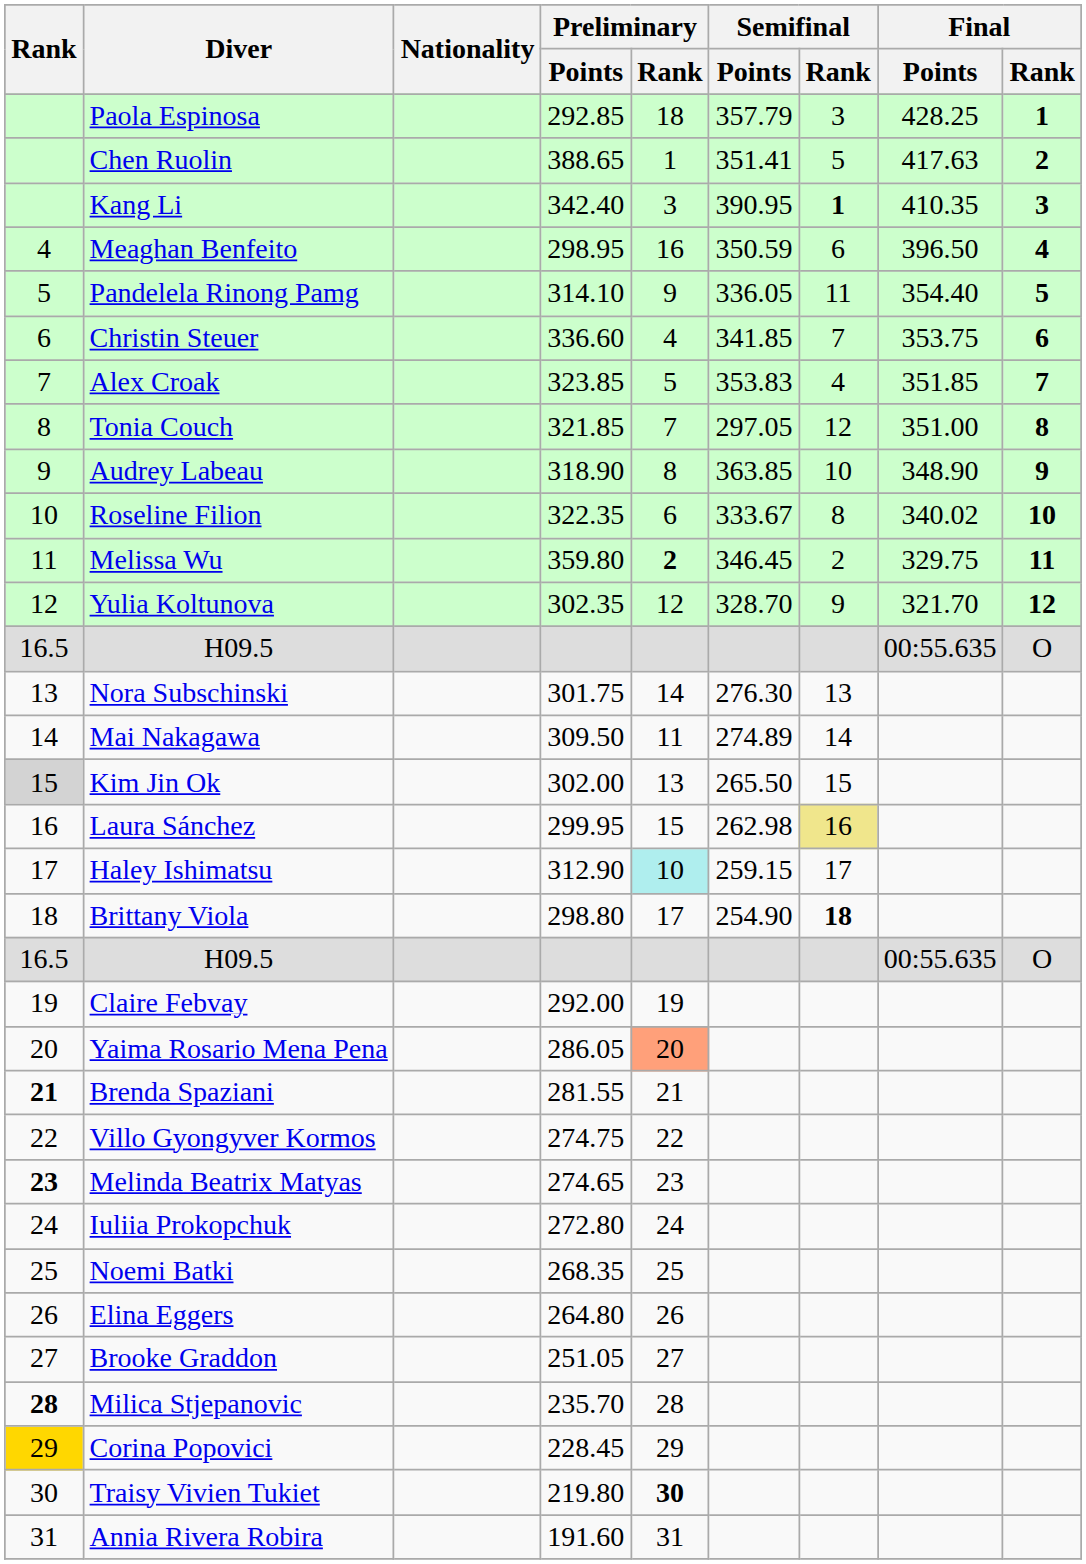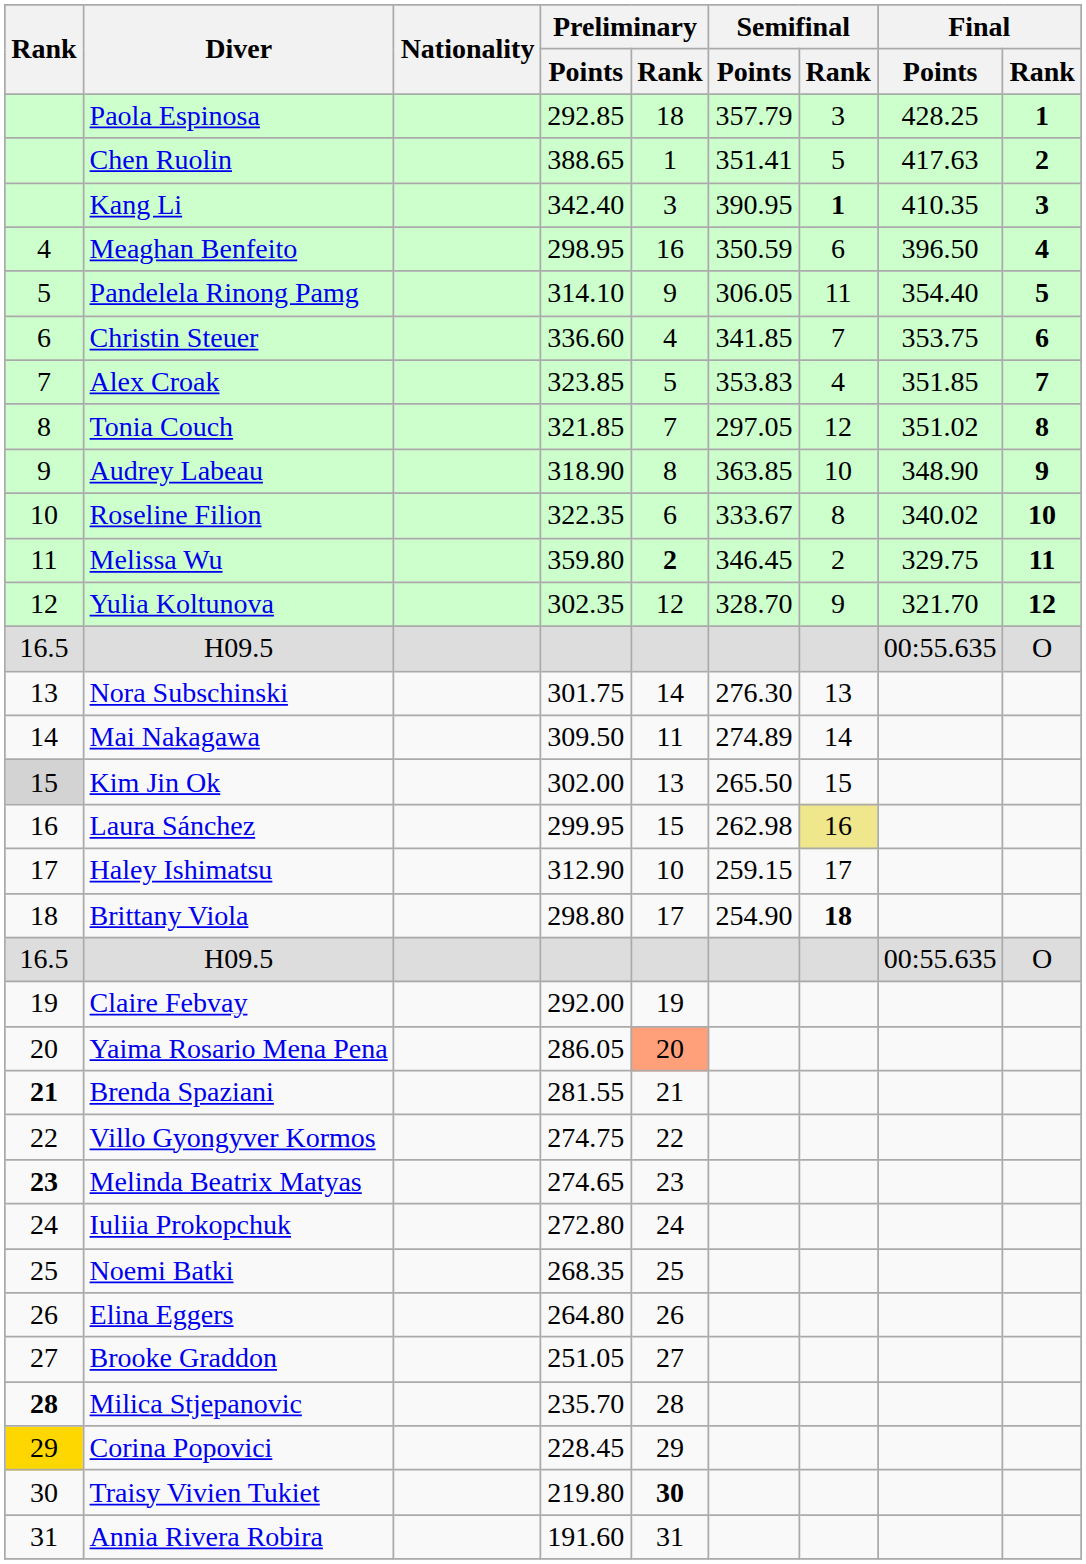 <table class="wikitable" style="text-align:center">
 <tr>
 <th rowspan="2">Rank</th>
 <th rowspan="2">Diver</th>
 <th rowspan="2">Nationality</th>
 <th colspan="2">Preliminary</th>
 <th colspan="2">Semifinal</th>
 <th colspan="2">Final</th>
 </tr>
 <tr>
 <th>Points</th>
 <th>Rank</th>
 <th>Points</th>
 <th>Rank</th>
 <th>Points</th>
 <th>Rank</th>
 </tr>
 <tr bgcolor=ccffcc>
 <td></td>
 <td align=left><a href='#'>Paola Espinosa</a></td>
 <td align=left></td>
 <td>292.85</td>
 <td>18</td>
 <td>357.79</td>
 <td>3</td>
 <td>428.25</td>
 <td><strong>1</strong></td>
 </tr>
 <tr bgcolor=ccffcc>
 <td></td>
 <td align=left><a href='#'>Chen Ruolin</a></td>
 <td align=left></td>
 <td>388.65</td>
 <td>1</td>
 <td>351.41</td>
 <td>5</td>
 <td>417.63</td>
 <td><strong>2</strong></td>
 </tr>
 <tr bgcolor=ccffcc>
 <td></td>
 <td align=left><a href='#'>Kang Li</a></td>
 <td align=left></td>
 <td>342.40</td>
 <td>3</td>
 <td>390.95</td>
 <td><strong>1</strong></td>
 <td>410.35</td>
 <td><strong>3</strong></td>
 </tr>
 <tr bgcolor=ccffcc>
 <td>4</td>
 <td align=left><a href='#'>Meaghan Benfeito</a></td>
 <td align=left></td>
 <td>298.95</td>
 <td>16</td>
 <td>350.59</td>
 <td>6</td>
 <td>396.50</td>
 <td><strong>4</strong></td>
 </tr>
 <tr bgcolor=ccffcc>
 <td>5</td>
 <td align=left><a href='#'>Pandelela Rinong Pamg</a></td>
 <td align=left></td>
 <td>314.10</td>
 <td>9</td>
-<td>336.05</td>
+<td>306.05</td>
 <td>11</td>
 <td>354.40</td>
 <td><strong>5</strong></td>
 </tr>
 <tr bgcolor=ccffcc>
 <td>6</td>
 <td align=left><a href='#'>Christin Steuer</a></td>
 <td align=left></td>
 <td>336.60</td>
 <td>4</td>
 <td>341.85</td>
 <td>7</td>
 <td>353.75</td>
 <td><strong>6</strong></td>
 </tr>
 <tr bgcolor=ccffcc>
 <td>7</td>
 <td align=left><a href='#'>Alex Croak</a></td>
 <td align=left></td>
 <td>323.85</td>
 <td>5</td>
 <td>353.83</td>
 <td>4</td>
 <td>351.85</td>
 <td><strong>7</strong></td>
 </tr>
 <tr bgcolor=ccffcc>
 <td>8</td>
 <td align=left><a href='#'>Tonia Couch</a></td>
 <td align=left></td>
 <td>321.85</td>
 <td>7</td>
 <td>297.05</td>
 <td>12</td>
-<td>351.00</td>
+<td>351.02</td>
 <td><strong>8</strong></td>
 </tr>
 <tr bgcolor=ccffcc>
 <td>9</td>
 <td align=left><a href='#'>Audrey Labeau</a></td>
 <td align=left></td>
 <td>318.90</td>
 <td>8</td>
 <td>363.85</td>
 <td>10</td>
 <td>348.90</td>
 <td><strong>9</strong></td>
 </tr>
 <tr bgcolor=ccffcc>
 <td>10</td>
 <td align=left><a href='#'>Roseline Filion</a></td>
 <td align=left></td>
 <td>322.35</td>
 <td>6</td>
 <td>333.67</td>
 <td>8</td>
 <td>340.02</td>
 <td><strong>10</strong></td>
 </tr>
 <tr bgcolor=ccffcc>
 <td>11</td>
 <td align=left><a href='#'>Melissa Wu</a></td>
 <td align=left></td>
 <td>359.80</td>
 <td><strong>2</strong></td>
 <td>346.45</td>
 <td>2</td>
 <td>329.75</td>
 <td><strong>11</strong></td>
 </tr>
 <tr bgcolor=ccffcc>
 <td>12</td>
 <td align=left><a href='#'>Yulia Koltunova</a></td>
 <td align=left></td>
 <td>302.35</td>
 <td>12</td>
 <td>328.70</td>
 <td>9</td>
 <td>321.70</td>
 <td><strong>12</strong></td>
 </tr>
 <tr bgcolor=#DDDDDD>
 <td><span>16.5</span></td>
 <td><span>H09.5</span></td>
 <td></td>
 <td></td>
 <td></td>
 <td></td>
 <td></td>
 <td><span>00:55.635</span></td>
 <td><span>O</span></td>
 </tr>
 <tr>
 <td>13</td>
 <td align=left><a href='#'>Nora Subschinski</a></td>
 <td align=left></td>
 <td>301.75</td>
 <td>14</td>
 <td>276.30</td>
 <td>13</td>
 <td></td>
 <td></td>
 </tr>
 <tr>
 <td>14</td>
 <td align=left><a href='#'>Mai Nakagawa</a></td>
 <td align=left></td>
 <td>309.50</td>
 <td>11</td>
 <td>274.89</td>
 <td>14</td>
 <td></td>
 <td></td>
 </tr>
 <tr>
 <td style="background: lightgrey;">15</td>
 <td align=left><a href='#'>Kim Jin Ok</a></td>
 <td align=left></td>
 <td>302.00</td>
 <td>13</td>
 <td>265.50</td>
 <td>15</td>
 <td></td>
 <td></td>
 </tr>
 <tr>
 <td>16</td>
 <td align=left><a href='#'>Laura Sánchez</a></td>
 <td align=left></td>
 <td>299.95</td>
 <td>15</td>
 <td>262.98</td>
 <td style="background: khaki;">16</td>
 <td></td>
 <td></td>
 </tr>
 <tr>
 <td>17</td>
 <td align=left><a href='#'>Haley Ishimatsu</a></td>
 <td align=left></td>
 <td>312.90</td>
-<td style="background: paleturquoise;">10</td>
+<td>10</td>
 <td>259.15</td>
 <td>17</td>
 <td></td>
 <td></td>
 </tr>
 <tr>
 <td>18</td>
 <td align=left><a href='#'>Brittany Viola</a></td>
 <td align=left></td>
 <td>298.80</td>
 <td>17</td>
 <td>254.90</td>
 <td><strong>18</strong></td>
 <td></td>
 <td></td>
 </tr>
 <tr bgcolor=#DDDDDD>
 <td><span>16.5</span></td>
 <td><span>H09.5</span></td>
 <td></td>
 <td></td>
 <td></td>
 <td></td>
 <td></td>
 <td><span>00:55.635</span></td>
 <td><span>O</span></td>
 </tr>
 <tr>
 <td>19</td>
 <td align=left><a href='#'>Claire Febvay</a></td>
 <td align=left></td>
 <td>292.00</td>
 <td>19</td>
 <td></td>
 <td></td>
 <td></td>
 <td></td>
 </tr>
 <tr>
 <td>20</td>
 <td align=left><a href='#'>Yaima Rosario Mena Pena</a></td>
 <td align=left></td>
 <td>286.05</td>
 <td style="background: lightsalmon;">20</td>
 <td></td>
 <td></td>
 <td></td>
 <td></td>
 </tr>
 <tr>
 <td><strong>21</strong></td>
 <td align=left><a href='#'>Brenda Spaziani</a></td>
 <td align=left></td>
 <td>281.55</td>
 <td>21</td>
 <td></td>
 <td></td>
 <td></td>
 <td></td>
 </tr>
 <tr>
 <td>22</td>
 <td align=left><a href='#'>Villo Gyongyver Kormos</a></td>
 <td align=left></td>
 <td>274.75</td>
 <td>22</td>
 <td></td>
 <td></td>
 <td></td>
 <td></td>
 </tr>
 <tr>
 <td><strong>23</strong></td>
 <td align=left><a href='#'>Melinda Beatrix Matyas</a></td>
 <td align=left></td>
 <td>274.65</td>
 <td>23</td>
 <td></td>
 <td></td>
 <td></td>
 <td></td>
 </tr>
 <tr>
 <td>24</td>
 <td align=left><a href='#'>Iuliia Prokopchuk</a></td>
 <td align=left></td>
 <td>272.80</td>
 <td>24</td>
 <td></td>
 <td></td>
 <td></td>
 <td></td>
 </tr>
 <tr>
 <td>25</td>
 <td align=left><a href='#'>Noemi Batki</a></td>
 <td align=left></td>
 <td>268.35</td>
 <td>25</td>
 <td></td>
 <td></td>
 <td></td>
 <td></td>
 </tr>
 <tr>
 <td>26</td>
 <td align=left><a href='#'>Elina Eggers</a></td>
 <td align=left></td>
 <td>264.80</td>
 <td>26</td>
 <td></td>
 <td></td>
 <td></td>
 <td></td>
 </tr>
 <tr>
 <td>27</td>
 <td align=left><a href='#'>Brooke Graddon</a></td>
 <td align=left></td>
 <td>251.05</td>
 <td>27</td>
 <td></td>
 <td></td>
 <td></td>
 <td></td>
 </tr>
 <tr>
 <td><strong>28</strong></td>
 <td align=left><a href='#'>Milica Stjepanovic</a></td>
 <td align=left></td>
 <td>235.70</td>
 <td>28</td>
 <td></td>
 <td></td>
 <td></td>
 <td></td>
 </tr>
 <tr>
 <td style="background: gold;">29</td>
 <td align=left><a href='#'>Corina Popovici</a></td>
 <td align=left></td>
 <td>228.45</td>
 <td>29</td>
 <td></td>
 <td></td>
 <td></td>
 <td></td>
 </tr>
 <tr>
 <td>30</td>
 <td align=left><a href='#'>Traisy Vivien Tukiet</a></td>
 <td align=left></td>
 <td>219.80</td>
 <td><strong>30</strong></td>
 <td></td>
 <td></td>
 <td></td>
 <td></td>
 </tr>
 <tr>
 <td>31</td>
 <td align=left><a href='#'>Annia Rivera Robira</a></td>
 <td align=left></td>
 <td>191.60</td>
 <td>31</td>
 <td></td>
 <td></td>
 <td></td>
 <td></td>
 </tr>
 </table>
